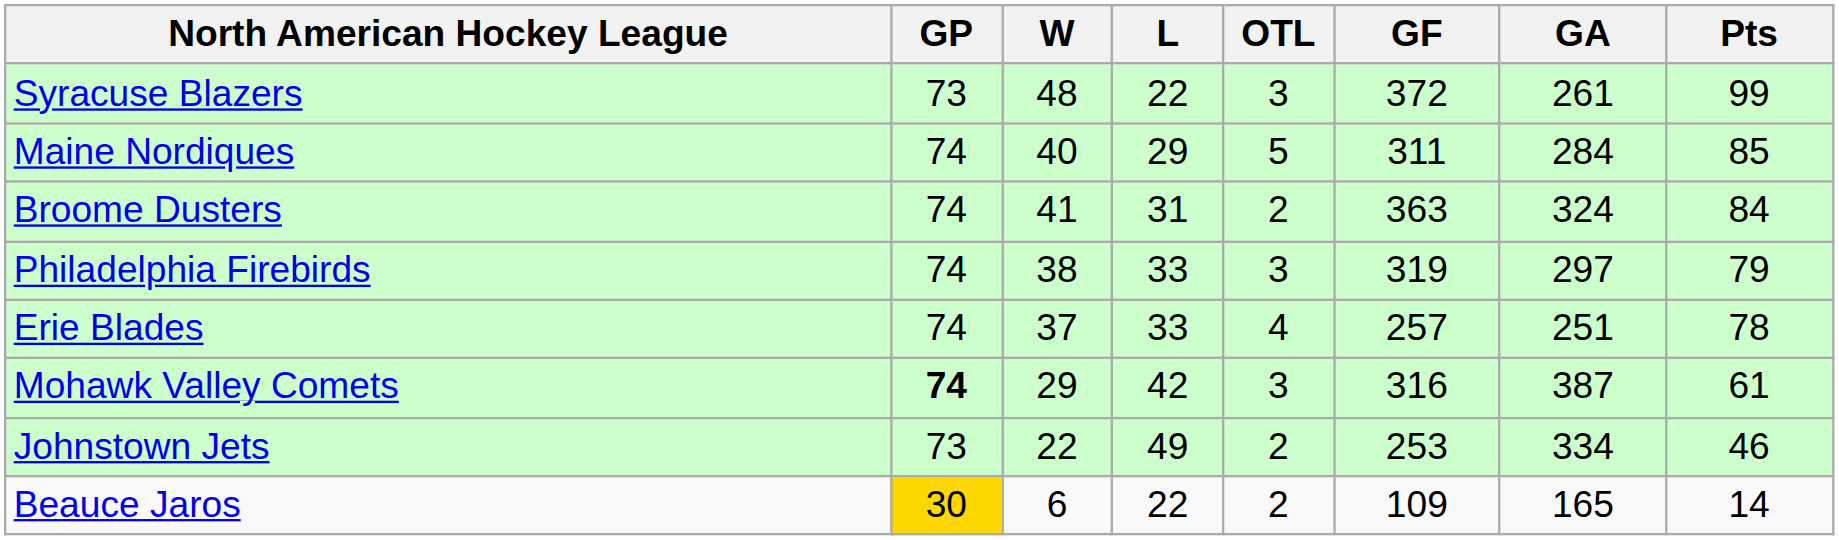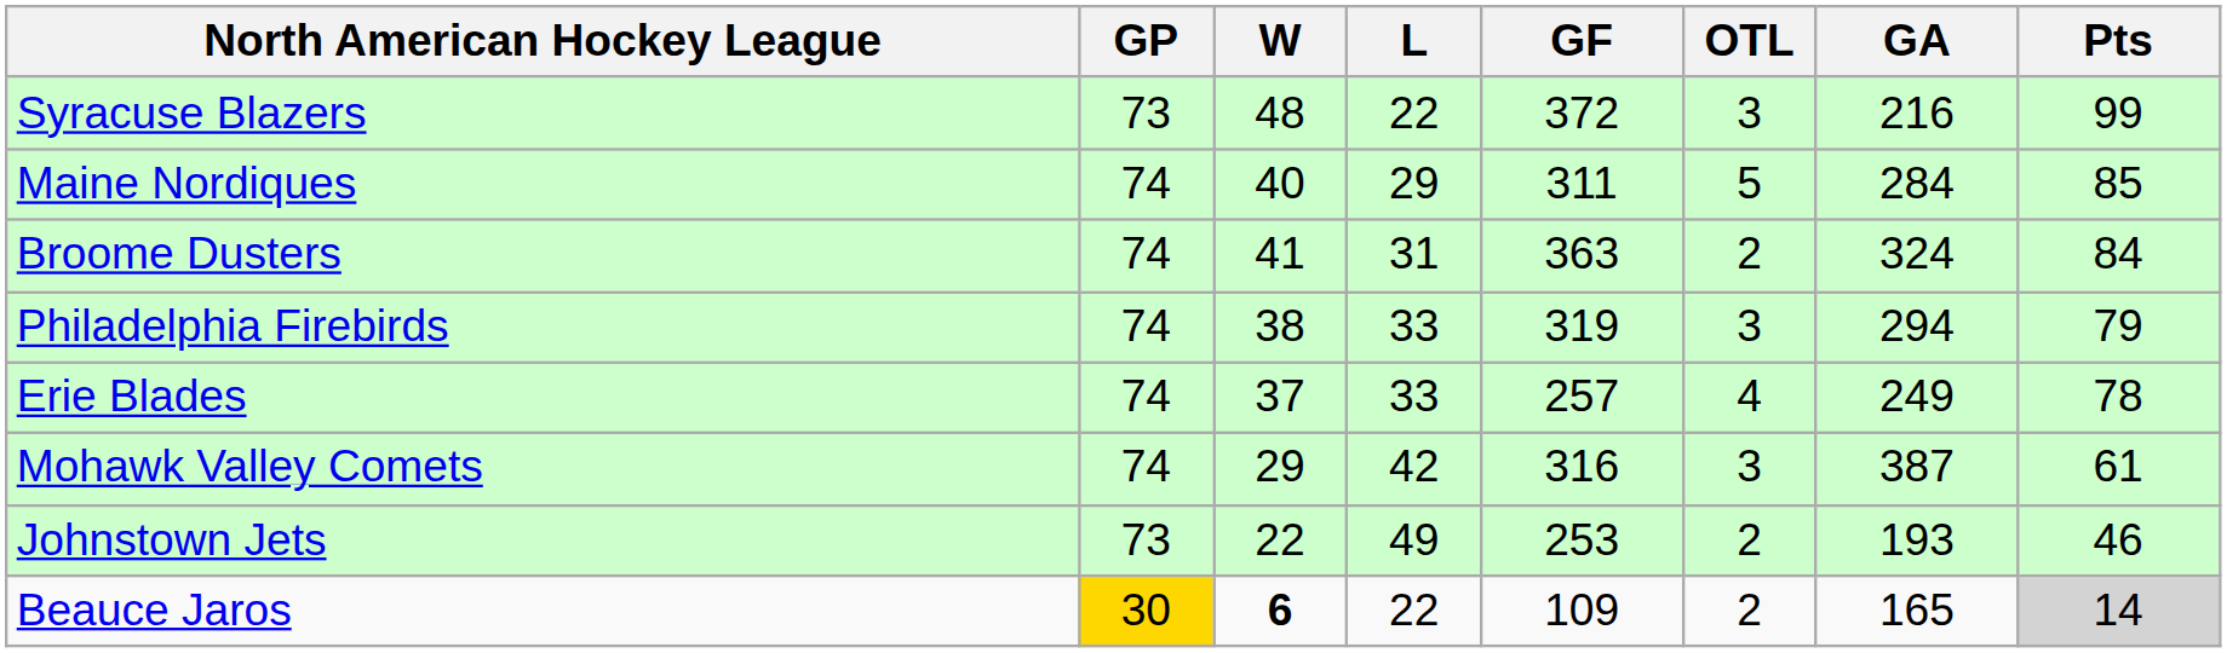 <table class="wikitable">
 <tr>
 <th width="40%" bgcolor="#e0e0e0">North American Hockey League</th>
 <th width="5%" bgcolor="#e0e0e0">GP</th>
 <th width="5%" bgcolor="#e0e0e0">W</th>
 <th width="5%" bgcolor="#e0e0e0">L</th>
+<th width="7.5%" bgcolor="#e0e0e0">GF</th>
 <th width="5%" bgcolor="#e0e0e0">OTL</th>
-<th width="7.5%" bgcolor="#e0e0e0">GF</th>
 <th width="7.5%" bgcolor="#e0e0e0">GA</th>
 <th width="7.5%" bgcolor="#e0e0e0">Pts</th>
 </tr>
 <tr align="center" bgcolor="#CCFFCC">
 <td align="left"><a href='#'>Syracuse Blazers</a></td>
 <td>73</td>
 <td>48</td>
 <td>22</td>
+<td>372</td>
 <td>3</td>
-<td>372</td>
-<td>261</td>
+<td>216</td>
 <td>99</td>
 </tr>
 <tr align="center" bgcolor="#CCFFCC">
 <td align="left"><a href='#'>Maine Nordiques</a></td>
 <td>74</td>
 <td>40</td>
 <td>29</td>
+<td>311</td>
 <td>5</td>
-<td>311</td>
 <td>284</td>
 <td>85</td>
 </tr>
 <tr align="center" bgcolor="#CCFFCC">
 <td align="left"><a href='#'>Broome Dusters</a></td>
 <td>74</td>
 <td>41</td>
 <td>31</td>
+<td>363</td>
 <td>2</td>
-<td>363</td>
 <td>324</td>
 <td>84</td>
 </tr>
 <tr align="center" bgcolor="#CCFFCC">
 <td align="left"><a href='#'>Philadelphia Firebirds</a></td>
 <td>74</td>
 <td>38</td>
 <td>33</td>
+<td>319</td>
 <td>3</td>
-<td>319</td>
-<td>297</td>
+<td>294</td>
 <td>79</td>
 </tr>
 <tr align="center" bgcolor="#CCFFCC">
 <td align="left"><a href='#'>Erie Blades</a></td>
 <td>74</td>
 <td>37</td>
 <td>33</td>
+<td>257</td>
 <td>4</td>
-<td>257</td>
-<td>251</td>
+<td>249</td>
 <td>78</td>
 </tr>
 <tr align="center" bgcolor="#CCFFCC">
 <td align="left"><a href='#'>Mohawk Valley Comets</a></td>
-<td><strong>74</strong></td>
+<td>74</td>
 <td>29</td>
 <td>42</td>
+<td>316</td>
 <td>3</td>
-<td>316</td>
 <td>387</td>
 <td>61</td>
 </tr>
 <tr align="center" bgcolor="#CCFFCC">
 <td align="left"><a href='#'>Johnstown Jets</a></td>
 <td>73</td>
 <td>22</td>
 <td>49</td>
+<td>253</td>
 <td>2</td>
-<td>253</td>
-<td>334</td>
+<td>193</td>
 <td>46</td>
 </tr>
 <tr align="center">
 <td align="left"><a href='#'>Beauce Jaros</a></td>
 <td style="background: gold;">30</td>
-<td>6</td>
+<td><strong>6</strong></td>
 <td>22</td>
+<td>109</td>
 <td>2</td>
-<td>109</td>
 <td>165</td>
-<td>14</td>
+<td style="background: lightgrey;">14</td>
 </tr>
 </table>
